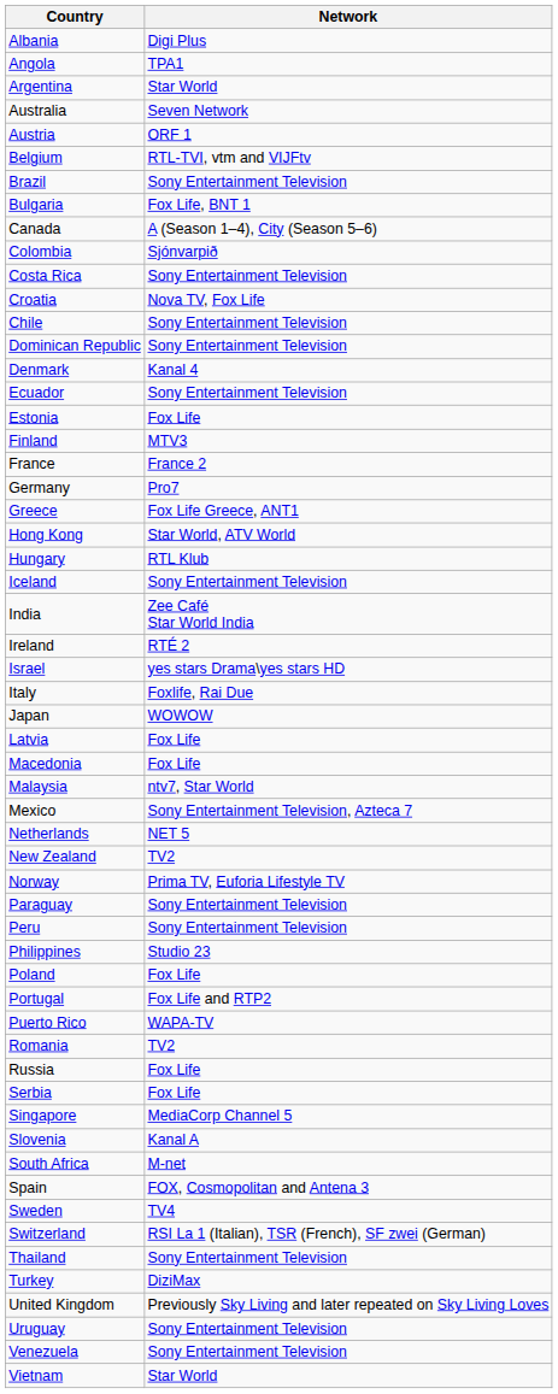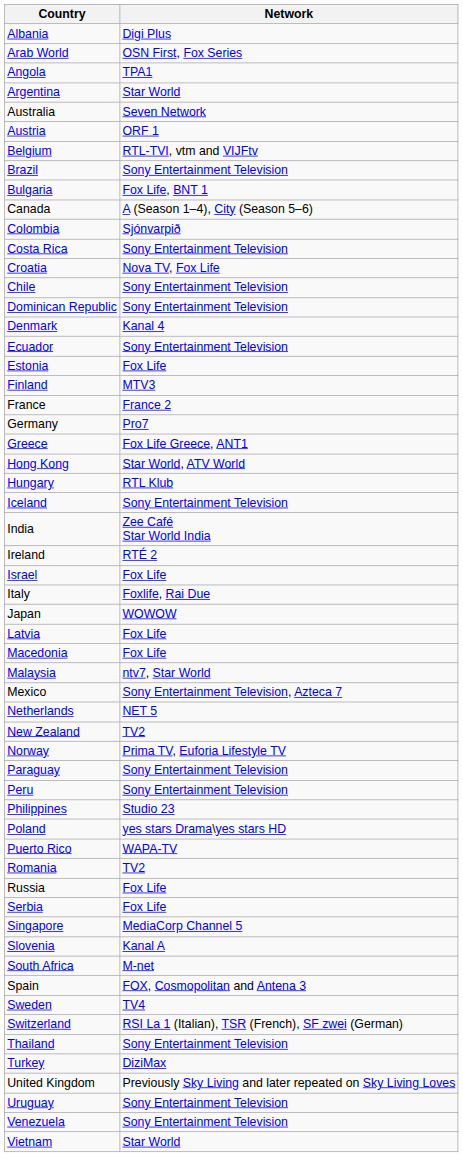 <table class="wikitable">
 <tr style="background:#e0e0e0;">
 <th>Country</th>
 <th>Network</th>
 </tr>
 <tr>
 <td> <a href='#'>Albania</a></td>
 <td><a href='#'>Digi Plus</a></td>
+</tr>
+<tr>
+<td> <a href='#'>Arab World</a></td>
+<td><a href='#'>OSN First</a>, <a href='#'>Fox Series</a></td>
 </tr>
 <tr>
 <td> <a href='#'>Angola</a></td>
 <td><a href='#'>TPA1</a></td>
 </tr>
 <tr>
 <td> <a href='#'>Argentina</a></td>
 <td><a href='#'>Star World</a></td>
 </tr>
 <tr>
 <td> Australia</td>
 <td><a href='#'>Seven Network</a></td>
 </tr>
 <tr>
 <td> <a href='#'>Austria</a></td>
 <td><a href='#'>ORF 1</a></td>
 </tr>
 <tr>
 <td> <a href='#'>Belgium</a></td>
 <td><a href='#'>RTL-TVI</a>, vtm and <a href='#'>VIJFtv</a></td>
 </tr>
 <tr>
 <td> <a href='#'>Brazil</a></td>
 <td><a href='#'>Sony Entertainment Television</a></td>
 </tr>
 <tr>
 <td> <a href='#'>Bulgaria</a></td>
 <td><a href='#'>Fox Life</a>, <a href='#'>BNT 1</a></td>
 </tr>
 <tr>
 <td> Canada</td>
 <td><a href='#'>A</a> (Season 1–4), <a href='#'>City</a> (Season 5–6)</td>
 </tr>
 <tr>
 <td> <a href='#'>Colombia</a></td>
 <td><a href='#'>Sjónvarpið</a></td>
 </tr>
 <tr>
 <td> <a href='#'>Costa Rica</a></td>
 <td><a href='#'>Sony Entertainment Television</a></td>
 </tr>
 <tr>
 <td> <a href='#'>Croatia</a></td>
 <td><a href='#'>Nova TV</a>, <a href='#'>Fox Life</a></td>
 </tr>
 <tr>
 <td> <a href='#'>Chile</a></td>
 <td><a href='#'>Sony Entertainment Television</a></td>
 </tr>
 <tr>
 <td> <a href='#'>Dominican Republic</a></td>
 <td><a href='#'>Sony Entertainment Television</a></td>
 </tr>
 <tr>
 <td> <a href='#'>Denmark</a></td>
 <td><a href='#'>Kanal 4</a></td>
 </tr>
 <tr>
 <td> <a href='#'>Ecuador</a></td>
 <td><a href='#'>Sony Entertainment Television</a></td>
 </tr>
 <tr>
 <td> <a href='#'>Estonia</a></td>
 <td><a href='#'>Fox Life</a></td>
 </tr>
 <tr>
 <td> <a href='#'>Finland</a></td>
 <td><a href='#'>MTV3</a></td>
 </tr>
 <tr>
 <td> France</td>
 <td><a href='#'>France 2</a></td>
 </tr>
 <tr>
 <td> Germany</td>
 <td><a href='#'>Pro7</a></td>
 </tr>
 <tr>
 <td> <a href='#'>Greece</a></td>
 <td><a href='#'>Fox Life Greece</a>, <a href='#'>ANT1</a></td>
 </tr>
 <tr>
 <td> <a href='#'>Hong Kong</a></td>
 <td><a href='#'>Star World</a>, <a href='#'>ATV World</a></td>
 </tr>
 <tr>
 <td> <a href='#'>Hungary</a></td>
 <td><a href='#'>RTL Klub</a></td>
 </tr>
 <tr>
 <td> <a href='#'>Iceland</a></td>
 <td><a href='#'>Sony Entertainment Television</a></td>
 </tr>
 <tr>
 <td> India</td>
 <td><a href='#'>Zee Café</a> <br> <a href='#'>Star World India</a></td>
 </tr>
 <tr>
 <td> Ireland</td>
 <td><a href='#'>RTÉ 2</a></td>
 </tr>
 <tr>
 <td> <a href='#'>Israel</a></td>
-<td><a href='#'>yes stars Drama</a>\<a href='#'>yes stars HD</a></td>
+<td><a href='#'>Fox Life</a></td>
 </tr>
 <tr>
 <td> Italy</td>
 <td><a href='#'>Foxlife</a>, <a href='#'>Rai Due</a></td>
 </tr>
 <tr>
 <td> Japan</td>
 <td><a href='#'>WOWOW</a></td>
 </tr>
 <tr>
 <td> <a href='#'>Latvia</a></td>
 <td><a href='#'>Fox Life</a></td>
 </tr>
 <tr>
 <td> <a href='#'>Macedonia</a></td>
 <td><a href='#'>Fox Life</a></td>
 </tr>
 <tr>
 <td> <a href='#'>Malaysia</a></td>
 <td><a href='#'>ntv7</a>, <a href='#'>Star World</a></td>
 </tr>
 <tr>
 <td> Mexico</td>
 <td><a href='#'>Sony Entertainment Television</a>, <a href='#'>Azteca 7</a></td>
 </tr>
 <tr>
 <td> <a href='#'>Netherlands</a></td>
 <td><a href='#'>NET 5</a></td>
 </tr>
 <tr>
 <td> <a href='#'>New Zealand</a></td>
 <td><a href='#'>TV2</a></td>
 </tr>
 <tr>
 <td> <a href='#'>Norway</a></td>
 <td><a href='#'>Prima TV</a>, <a href='#'>Euforia Lifestyle TV</a></td>
 </tr>
 <tr>
 <td> <a href='#'>Paraguay</a></td>
 <td><a href='#'>Sony Entertainment Television</a></td>
 </tr>
 <tr>
 <td> <a href='#'>Peru</a></td>
 <td><a href='#'>Sony Entertainment Television</a></td>
 </tr>
 <tr>
 <td> <a href='#'>Philippines</a></td>
 <td><a href='#'>Studio 23</a></td>
 </tr>
 <tr>
 <td> <a href='#'>Poland</a></td>
-<td><a href='#'>Fox Life</a></td>
-</tr>
-<tr>
-<td> <a href='#'>Portugal</a></td>
-<td><a href='#'>Fox Life</a> and <a href='#'>RTP2</a></td>
+<td><a href='#'>yes stars Drama</a>\<a href='#'>yes stars HD</a></td>
 </tr>
 <tr>
 <td> <a href='#'>Puerto Rico</a></td>
 <td><a href='#'>WAPA-TV</a></td>
 </tr>
 <tr>
 <td> <a href='#'>Romania</a></td>
 <td><a href='#'>TV2</a></td>
 </tr>
 <tr>
 <td> Russia</td>
 <td><a href='#'>Fox Life</a></td>
 </tr>
 <tr>
 <td> <a href='#'>Serbia</a></td>
 <td><a href='#'>Fox Life</a></td>
 </tr>
 <tr>
 <td> <a href='#'>Singapore</a></td>
 <td><a href='#'>MediaCorp Channel 5</a></td>
 </tr>
 <tr>
 <td> <a href='#'>Slovenia</a></td>
 <td><a href='#'>Kanal A</a></td>
 </tr>
 <tr>
 <td> <a href='#'>South Africa</a></td>
 <td><a href='#'>M-net</a></td>
 </tr>
 <tr>
 <td> Spain</td>
 <td><a href='#'>FOX</a>, <a href='#'>Cosmopolitan</a> and <a href='#'>Antena 3</a></td>
 </tr>
 <tr>
 <td> <a href='#'>Sweden</a></td>
 <td><a href='#'>TV4</a></td>
 </tr>
 <tr>
 <td> <a href='#'>Switzerland</a></td>
 <td><a href='#'>RSI La 1</a> (Italian), <a href='#'>TSR</a> (French), <a href='#'>SF zwei</a> (German)</td>
 </tr>
 <tr>
 <td> <a href='#'>Thailand</a></td>
 <td><a href='#'>Sony Entertainment Television</a></td>
 </tr>
 <tr>
 <td> <a href='#'>Turkey</a></td>
 <td><a href='#'>DiziMax</a></td>
 </tr>
 <tr>
 <td> United Kingdom</td>
 <td>Previously <a href='#'>Sky Living</a> and later repeated on <a href='#'>Sky Living Loves</a></td>
 </tr>
 <tr>
 <td> <a href='#'>Uruguay</a></td>
 <td><a href='#'>Sony Entertainment Television</a></td>
 </tr>
 <tr>
 <td> <a href='#'>Venezuela</a></td>
 <td><a href='#'>Sony Entertainment Television</a></td>
 </tr>
 <tr>
 <td> <a href='#'>Vietnam</a></td>
 <td><a href='#'>Star World</a></td>
 </tr>
 </table>
